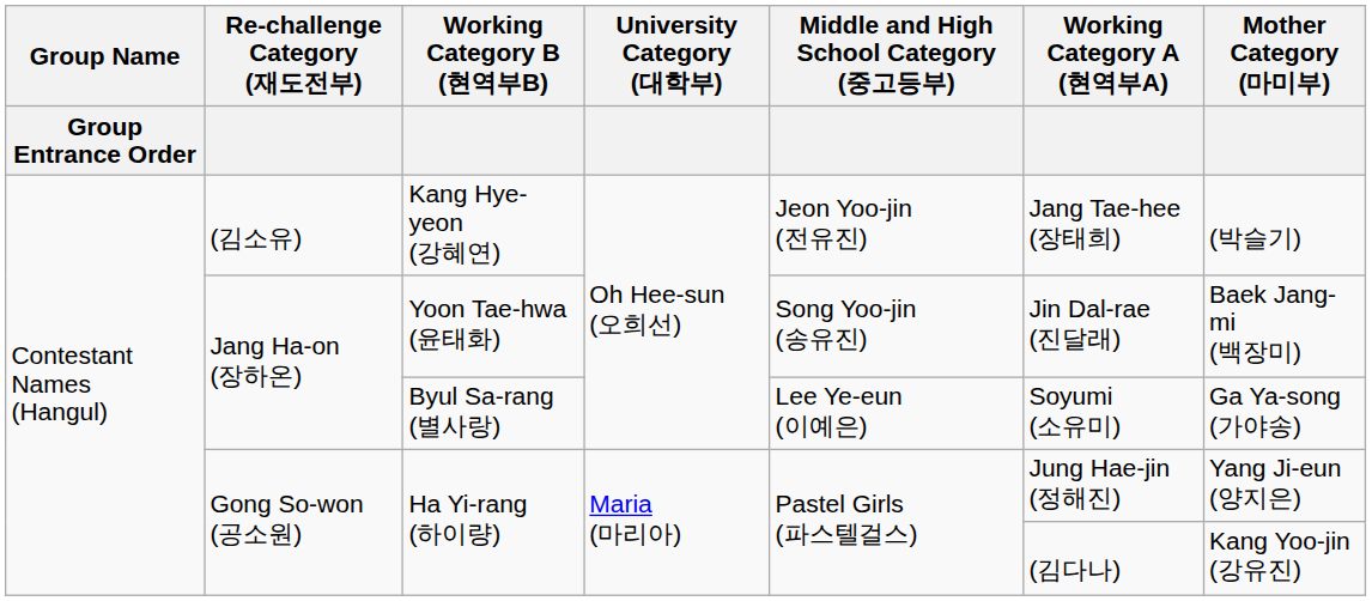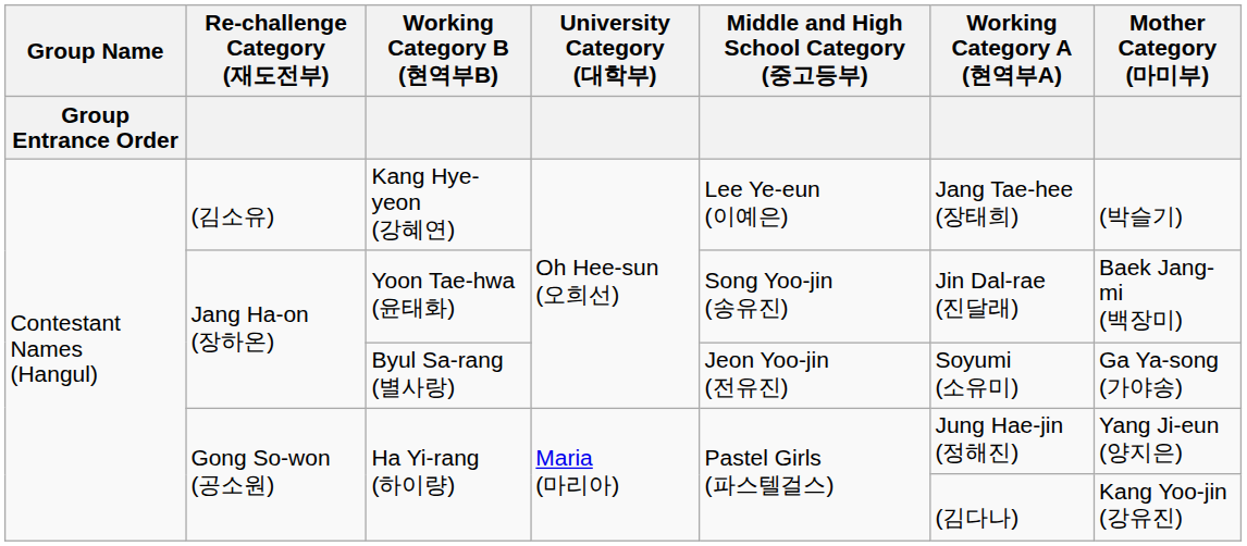 <table class="wikitable">
 <tr>
 <th>Group Name</th>
 <th>Re-challenge Category<br>(재도전부)</th>
 <th>Working Category B<br>(현역부B)</th>
 <th>University Category<br>(대학부)</th>
 <th>Middle and High School Category<br>(중고등부)</th>
 <th>Working Category A<br>(현역부A)</th>
 <th>Mother Category<br>(마미부)</th>
 </tr>
 <tr>
 <th>Group Entrance Order</th>
 <th></th>
 <th></th>
 <th></th>
 <th></th>
 <th></th>
 <th></th>
 </tr>
 <tr>
 <td rowspan="5">Contestant Names<br>(Hangul)</td>
 <td><br>(김소유)</td>
 <td>Kang Hye-yeon<br>(강혜연) </td>
 <td rowspan="3">Oh Hee-sun<br>(오희선)</td>
-<td>Jeon Yoo-jin<br>(전유진)</td>
+<td>Lee Ye-eun<br>(이예은)</td>
 <td>Jang Tae-hee<br>(장태희)</td>
 <td><br>(박슬기) </td>
 </tr>
 <tr>
 <td rowspan="2">Jang Ha-on<br>(장하온)</td>
 <td>Yoon Tae-hwa<br>(윤태화)</td>
 <td>Song Yoo-jin<br>(송유진)</td>
 <td>Jin Dal-rae<br>(진달래)</td>
 <td>Baek Jang-mi<br>(백장미)</td>
 </tr>
 <tr>
 <td>Byul Sa-rang<br>(별사랑)</td>
-<td>Lee Ye-eun<br>(이예은)</td>
+<td>Jeon Yoo-jin<br>(전유진)</td>
 <td>Soyumi<br>(소유미) </td>
 <td>Ga Ya-song<br>(가야송)</td>
 </tr>
 <tr>
 <td rowspan="2">Gong So-won<br>(공소원)</td>
 <td rowspan="2">Ha Yi-rang<br>(하이량)</td>
 <td rowspan="2"><a href='#'>Maria</a><br>(마리아) </td>
 <td rowspan="2">Pastel Girls<br>(파스텔걸스)</td>
 <td>Jung Hae-jin<br>(정해진)</td>
 <td>Yang Ji-eun<br>(양지은)</td>
 </tr>
 <tr>
 <td><br>(김다나) </td>
 <td>Kang Yoo-jin<br>(강유진) </td>
 </tr>
 </table>
